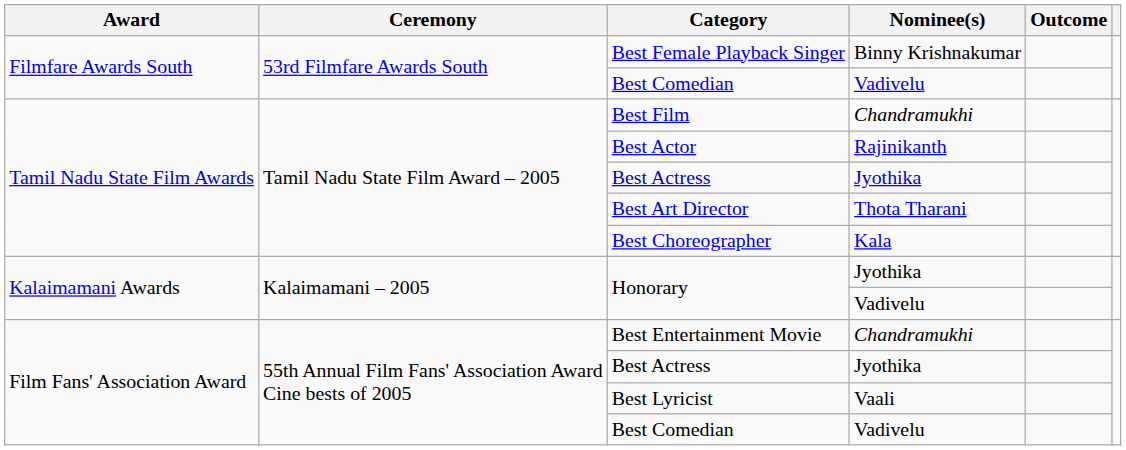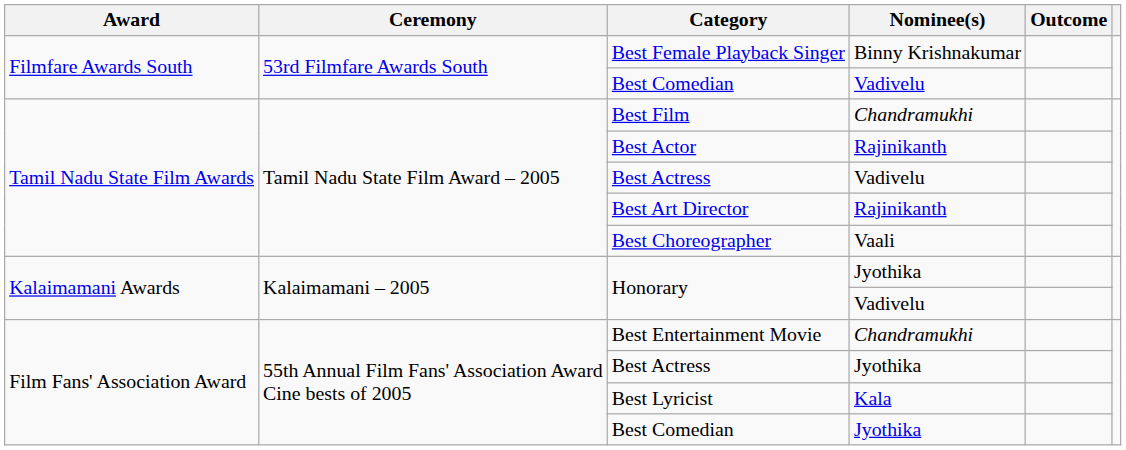 <table class="wikitable sortable">
 <tr>
 <th>Award</th>
 <th>Ceremony</th>
 <th>Category</th>
 <th>Nominee(s)</th>
 <th>Outcome</th>
 <th scope="col" class="unsortable"></th>
 </tr>
 <tr>
 <td rowspan="2"><a href='#'>Filmfare Awards South</a></td>
 <td rowspan="2"><a href='#'>53rd Filmfare Awards South</a></td>
 <td><a href='#'>Best Female Playback Singer</a></td>
 <td>Binny Krishnakumar</td>
 <td></td>
 <td style="text-align: center;" rowspan="2"></td>
 </tr>
 <tr>
 <td><a href='#'>Best Comedian</a></td>
 <td><a href='#'>Vadivelu</a></td>
 <td></td>
 </tr>
 <tr>
 <td rowspan="5"><a href='#'>Tamil Nadu State Film Awards</a></td>
 <td rowspan="5">Tamil Nadu State Film Award – 2005</td>
 <td><a href='#'>Best Film</a></td>
 <td><em>Chandramukhi</em></td>
 <td></td>
 <td style="text-align: center;" rowspan="5"><br></td>
 </tr>
 <tr>
 <td><a href='#'>Best Actor</a></td>
 <td><a href='#'>Rajinikanth</a></td>
 <td></td>
 </tr>
 <tr>
 <td><a href='#'>Best Actress</a></td>
-<td><a href='#'>Jyothika</a></td>
+<td>Vadivelu</td>
 <td></td>
 </tr>
 <tr>
 <td><a href='#'>Best Art Director</a></td>
-<td><a href='#'>Thota Tharani</a></td>
+<td><a href='#'>Rajinikanth</a></td>
 <td></td>
 </tr>
 <tr>
 <td><a href='#'>Best Choreographer</a></td>
-<td><a href='#'>Kala</a></td>
+<td>Vaali</td>
 <td></td>
 </tr>
 <tr>
 <td rowspan="2"><a href='#'>Kalaimamani</a> Awards</td>
 <td rowspan="2">Kalaimamani – 2005</td>
 <td rowspan="2">Honorary</td>
 <td>Jyothika</td>
 <td></td>
 <td style="text-align: center;" rowspan="2"><br></td>
 </tr>
 <tr>
 <td>Vadivelu</td>
 <td></td>
 </tr>
 <tr>
 <td rowspan="4">Film Fans' Association Award</td>
 <td rowspan="4">55th Annual Film Fans' Association Award <br> Cine bests of 2005</td>
 <td>Best Entertainment Movie</td>
 <td><em>Chandramukhi</em></td>
 <td></td>
 <td style="text-align: center;" rowspan="4"></td>
 </tr>
 <tr>
 <td>Best Actress</td>
 <td>Jyothika</td>
 <td></td>
 </tr>
 <tr>
 <td>Best Lyricist</td>
-<td>Vaali</td>
+<td><a href='#'>Kala</a></td>
 <td></td>
 </tr>
 <tr>
 <td>Best Comedian</td>
-<td>Vadivelu</td>
+<td><a href='#'>Jyothika</a></td>
 <td></td>
 </tr>
 </table>
